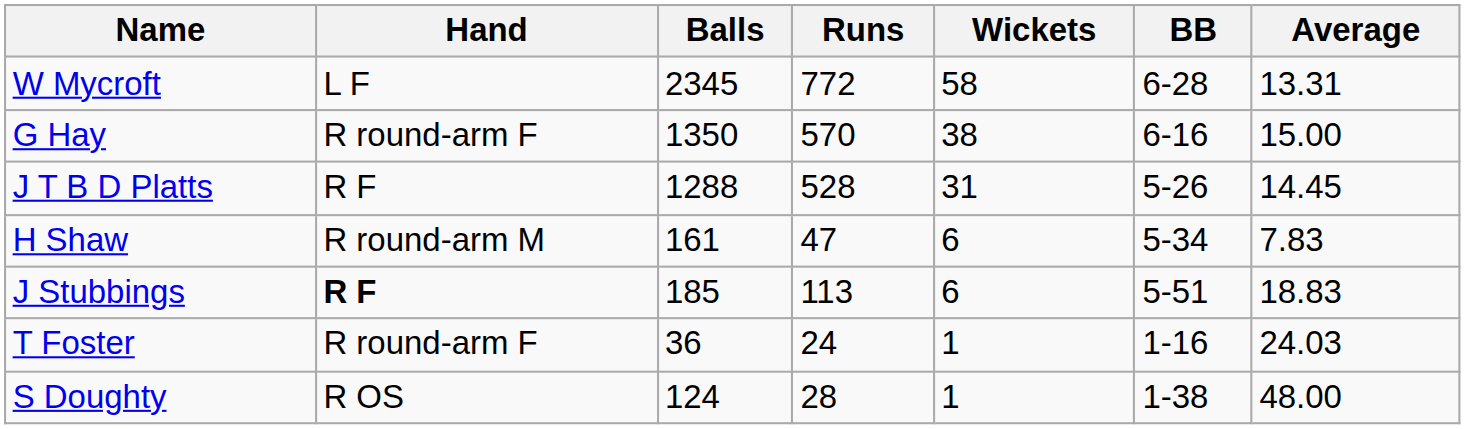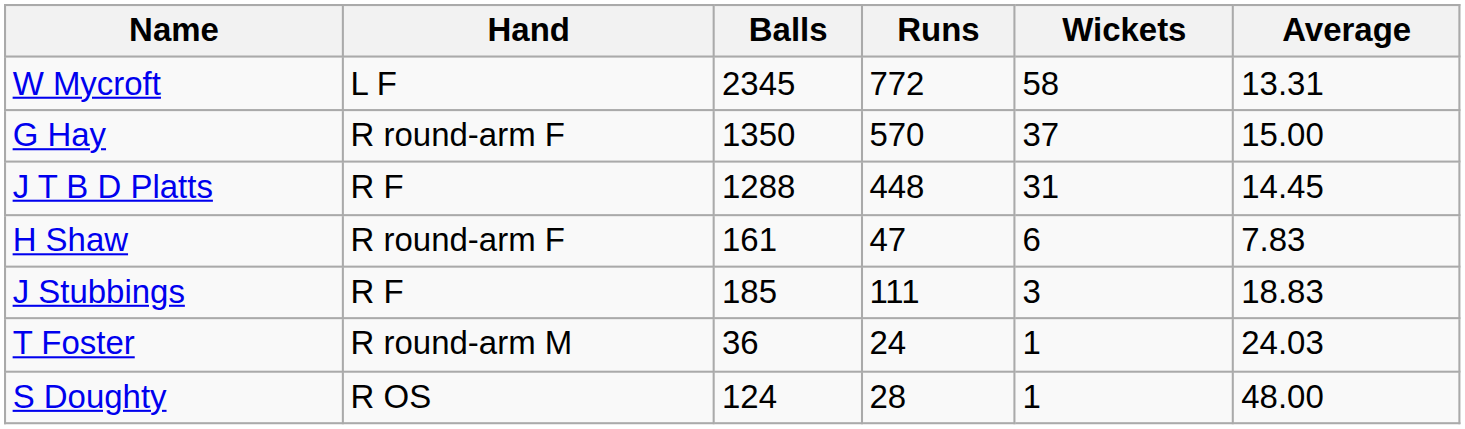 <table class="wikitable sortable" width="80%">
 <tr bgcolor="#efefef">
 <th>Name</th>
 <th>Hand</th>
 <th>Balls</th>
 <th>Runs</th>
 <th>Wickets</th>
-<th>BB</th>
 <th>Average</th>
 </tr>
 <tr>
 <td><a href='#'>W Mycroft</a></td>
 <td>L F</td>
 <td>2345</td>
 <td>772</td>
 <td>58</td>
-<td>6-28</td>
 <td>13.31</td>
 </tr>
 <tr>
 <td><a href='#'>G Hay</a></td>
 <td>R round-arm F</td>
 <td>1350</td>
 <td>570</td>
-<td>38</td>
-<td>6-16</td>
+<td>37</td>
 <td>15.00</td>
 </tr>
 <tr>
 <td><a href='#'>J T B D Platts</a></td>
 <td>R F</td>
 <td>1288</td>
-<td>528</td>
+<td>448</td>
 <td>31</td>
-<td>5-26</td>
 <td>14.45</td>
 </tr>
 <tr>
 <td><a href='#'>H Shaw</a></td>
-<td>R round-arm M</td>
+<td>R round-arm F</td>
 <td>161</td>
 <td>47</td>
 <td>6</td>
-<td>5-34</td>
 <td>7.83</td>
 </tr>
 <tr>
 <td><a href='#'>J Stubbings</a></td>
-<td><strong>R F</strong></td>
+<td>R F</td>
 <td>185</td>
-<td>113</td>
-<td>6</td>
-<td>5-51</td>
+<td>111</td>
+<td>3</td>
 <td>18.83</td>
 </tr>
 <tr>
 <td><a href='#'>T Foster</a></td>
-<td>R round-arm F</td>
+<td>R round-arm M</td>
 <td>36</td>
 <td>24</td>
 <td>1</td>
-<td>1-16</td>
 <td>24.03</td>
 </tr>
 <tr>
 <td><a href='#'>S Doughty</a></td>
 <td>R OS</td>
 <td>124</td>
 <td>28</td>
 <td>1</td>
-<td>1-38</td>
 <td>48.00</td>
 </tr>
 </table>
